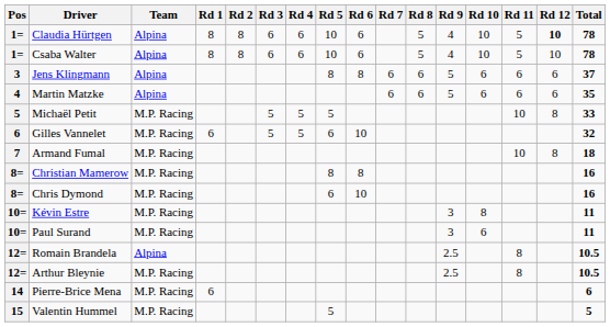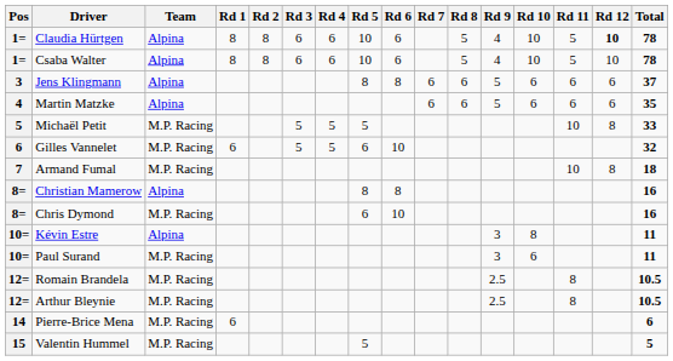 <table class="wikitable" style="font-size: 90%;">
 <tr>
 <th>Pos</th>
 <th>Driver</th>
 <th>Team</th>
 <th>Rd 1</th>
 <th>Rd 2</th>
 <th>Rd 3</th>
 <th>Rd 4</th>
 <th>Rd 5</th>
 <th>Rd 6</th>
 <th>Rd 7</th>
 <th>Rd 8</th>
 <th>Rd 9</th>
 <th>Rd 10</th>
 <th>Rd 11</th>
 <th>Rd 12</th>
 <th>Total</th>
 </tr>
 <tr>
 <th>1=</th>
 <td> <a href='#'>Claudia Hürtgen</a></td>
 <td> <a href='#'>Alpina</a></td>
 <td align=center>8</td>
 <td align=center>8</td>
 <td align=center>6</td>
 <td align=center>6</td>
 <td align=center>10</td>
 <td align=center>6</td>
 <td></td>
 <td align=center>5</td>
 <td align=center>4</td>
 <td align=center>10</td>
 <td align=center>5</td>
 <td align=center><strong>10</strong></td>
 <td align=center><strong>78</strong></td>
 </tr>
 <tr>
 <th>1=</th>
 <td> Csaba Walter</td>
 <td> <a href='#'>Alpina</a></td>
 <td align=center>8</td>
 <td align=center>8</td>
 <td align=center>6</td>
 <td align=center>6</td>
 <td align=center>10</td>
 <td align=center>6</td>
 <td></td>
 <td align=center>5</td>
 <td align=center>4</td>
 <td align=center>10</td>
 <td align=center>5</td>
 <td align=center>10</td>
 <td align=center><strong>78</strong></td>
 </tr>
 <tr>
 <th>3</th>
 <td> <a href='#'>Jens Klingmann</a></td>
 <td> <a href='#'>Alpina</a></td>
 <td></td>
 <td></td>
 <td></td>
 <td></td>
 <td align=center>8</td>
 <td align=center>8</td>
 <td align=center>6</td>
 <td align=center>6</td>
 <td align=center>5</td>
 <td align=center>6</td>
 <td align=center>6</td>
 <td align=center>6</td>
 <td align=center><strong>37</strong></td>
 </tr>
 <tr>
 <th>4</th>
 <td> Martin Matzke</td>
 <td> <a href='#'>Alpina</a></td>
 <td></td>
 <td></td>
 <td></td>
 <td></td>
 <td></td>
 <td></td>
 <td align=center>6</td>
 <td align=center>6</td>
 <td align=center>5</td>
 <td align=center>6</td>
 <td align=center>6</td>
 <td align=center>6</td>
 <td align=center><strong>35</strong></td>
 </tr>
 <tr>
 <th>5</th>
 <td> Michaël Petit</td>
 <td> M.P. Racing</td>
 <td></td>
 <td></td>
 <td align=center>5</td>
 <td align=center>5</td>
 <td align=center>5</td>
 <td></td>
 <td></td>
 <td></td>
 <td></td>
 <td></td>
 <td align=center>10</td>
 <td align=center>8</td>
 <td align=center><strong>33</strong></td>
 </tr>
 <tr>
 <th>6</th>
 <td> Gilles Vannelet</td>
 <td> M.P. Racing</td>
 <td align=center>6</td>
 <td></td>
 <td align=center>5</td>
 <td align=center>5</td>
 <td align=center>6</td>
 <td align=center>10</td>
 <td></td>
 <td></td>
 <td></td>
 <td></td>
 <td></td>
 <td></td>
 <td align=center><strong>32</strong></td>
 </tr>
 <tr>
 <th>7</th>
 <td> Armand Fumal</td>
 <td> M.P. Racing</td>
 <td></td>
 <td></td>
 <td></td>
 <td></td>
 <td></td>
 <td></td>
 <td></td>
 <td></td>
 <td></td>
 <td></td>
 <td align=center>10</td>
 <td align=center>8</td>
 <td align=center><strong>18</strong></td>
 </tr>
 <tr>
 <th>8=</th>
 <td> <a href='#'>Christian Mamerow</a></td>
-<td> M.P. Racing</td>
+<td> <a href='#'>Alpina</a></td>
 <td></td>
 <td></td>
 <td></td>
 <td></td>
 <td align=center>8</td>
 <td align=center>8</td>
 <td></td>
 <td></td>
 <td></td>
 <td></td>
 <td></td>
 <td></td>
 <td align=center><strong>16</strong></td>
 </tr>
 <tr>
 <th>8=</th>
 <td> Chris Dymond</td>
 <td> M.P. Racing</td>
 <td></td>
 <td></td>
 <td></td>
 <td></td>
 <td align=center>6</td>
 <td align=center>10</td>
 <td></td>
 <td></td>
 <td></td>
 <td></td>
 <td></td>
 <td></td>
 <td align=center><strong>16</strong></td>
 </tr>
 <tr>
 <th>10=</th>
 <td> <a href='#'>Kévin Estre</a></td>
-<td> M.P. Racing</td>
+<td> <a href='#'>Alpina</a></td>
 <td></td>
 <td></td>
 <td></td>
 <td></td>
 <td></td>
 <td></td>
 <td></td>
 <td></td>
 <td align=center>3</td>
 <td align=center>8</td>
 <td></td>
 <td></td>
 <td align=center><strong>11</strong></td>
 </tr>
 <tr>
 <th>10=</th>
 <td> Paul Surand</td>
 <td> M.P. Racing</td>
 <td></td>
 <td></td>
 <td></td>
 <td></td>
 <td></td>
 <td></td>
 <td></td>
 <td></td>
 <td align=center>3</td>
 <td align=center>6</td>
 <td></td>
 <td></td>
 <td align=center><strong>11</strong></td>
 </tr>
 <tr>
 <th>12=</th>
 <td> Romain Brandela</td>
-<td> <a href='#'>Alpina</a></td>
+<td> M.P. Racing</td>
 <td></td>
 <td></td>
 <td></td>
 <td></td>
 <td></td>
 <td></td>
 <td></td>
 <td></td>
 <td align=center>2.5</td>
 <td></td>
 <td align=center>8</td>
 <td></td>
 <td align=center><strong>10.5</strong></td>
 </tr>
 <tr>
 <th>12=</th>
 <td> Arthur Bleynie</td>
 <td> M.P. Racing</td>
 <td></td>
 <td></td>
 <td></td>
 <td></td>
 <td></td>
 <td></td>
 <td></td>
 <td></td>
 <td align=center>2.5</td>
 <td></td>
 <td align=center>8</td>
 <td></td>
 <td align=center><strong>10.5</strong></td>
 </tr>
 <tr>
 <th>14</th>
 <td> Pierre-Brice Mena</td>
 <td> M.P. Racing</td>
 <td align=center>6</td>
 <td></td>
 <td></td>
 <td></td>
 <td></td>
 <td></td>
 <td></td>
 <td></td>
 <td></td>
 <td></td>
 <td></td>
 <td></td>
 <td align=center><strong>6</strong></td>
 </tr>
 <tr>
 <th>15</th>
 <td> Valentin Hummel</td>
 <td> M.P. Racing</td>
 <td></td>
 <td></td>
 <td></td>
 <td></td>
 <td align=center>5</td>
 <td></td>
 <td></td>
 <td></td>
 <td></td>
 <td></td>
 <td></td>
 <td></td>
 <td align=center><strong>5</strong></td>
 </tr>
 </table>
